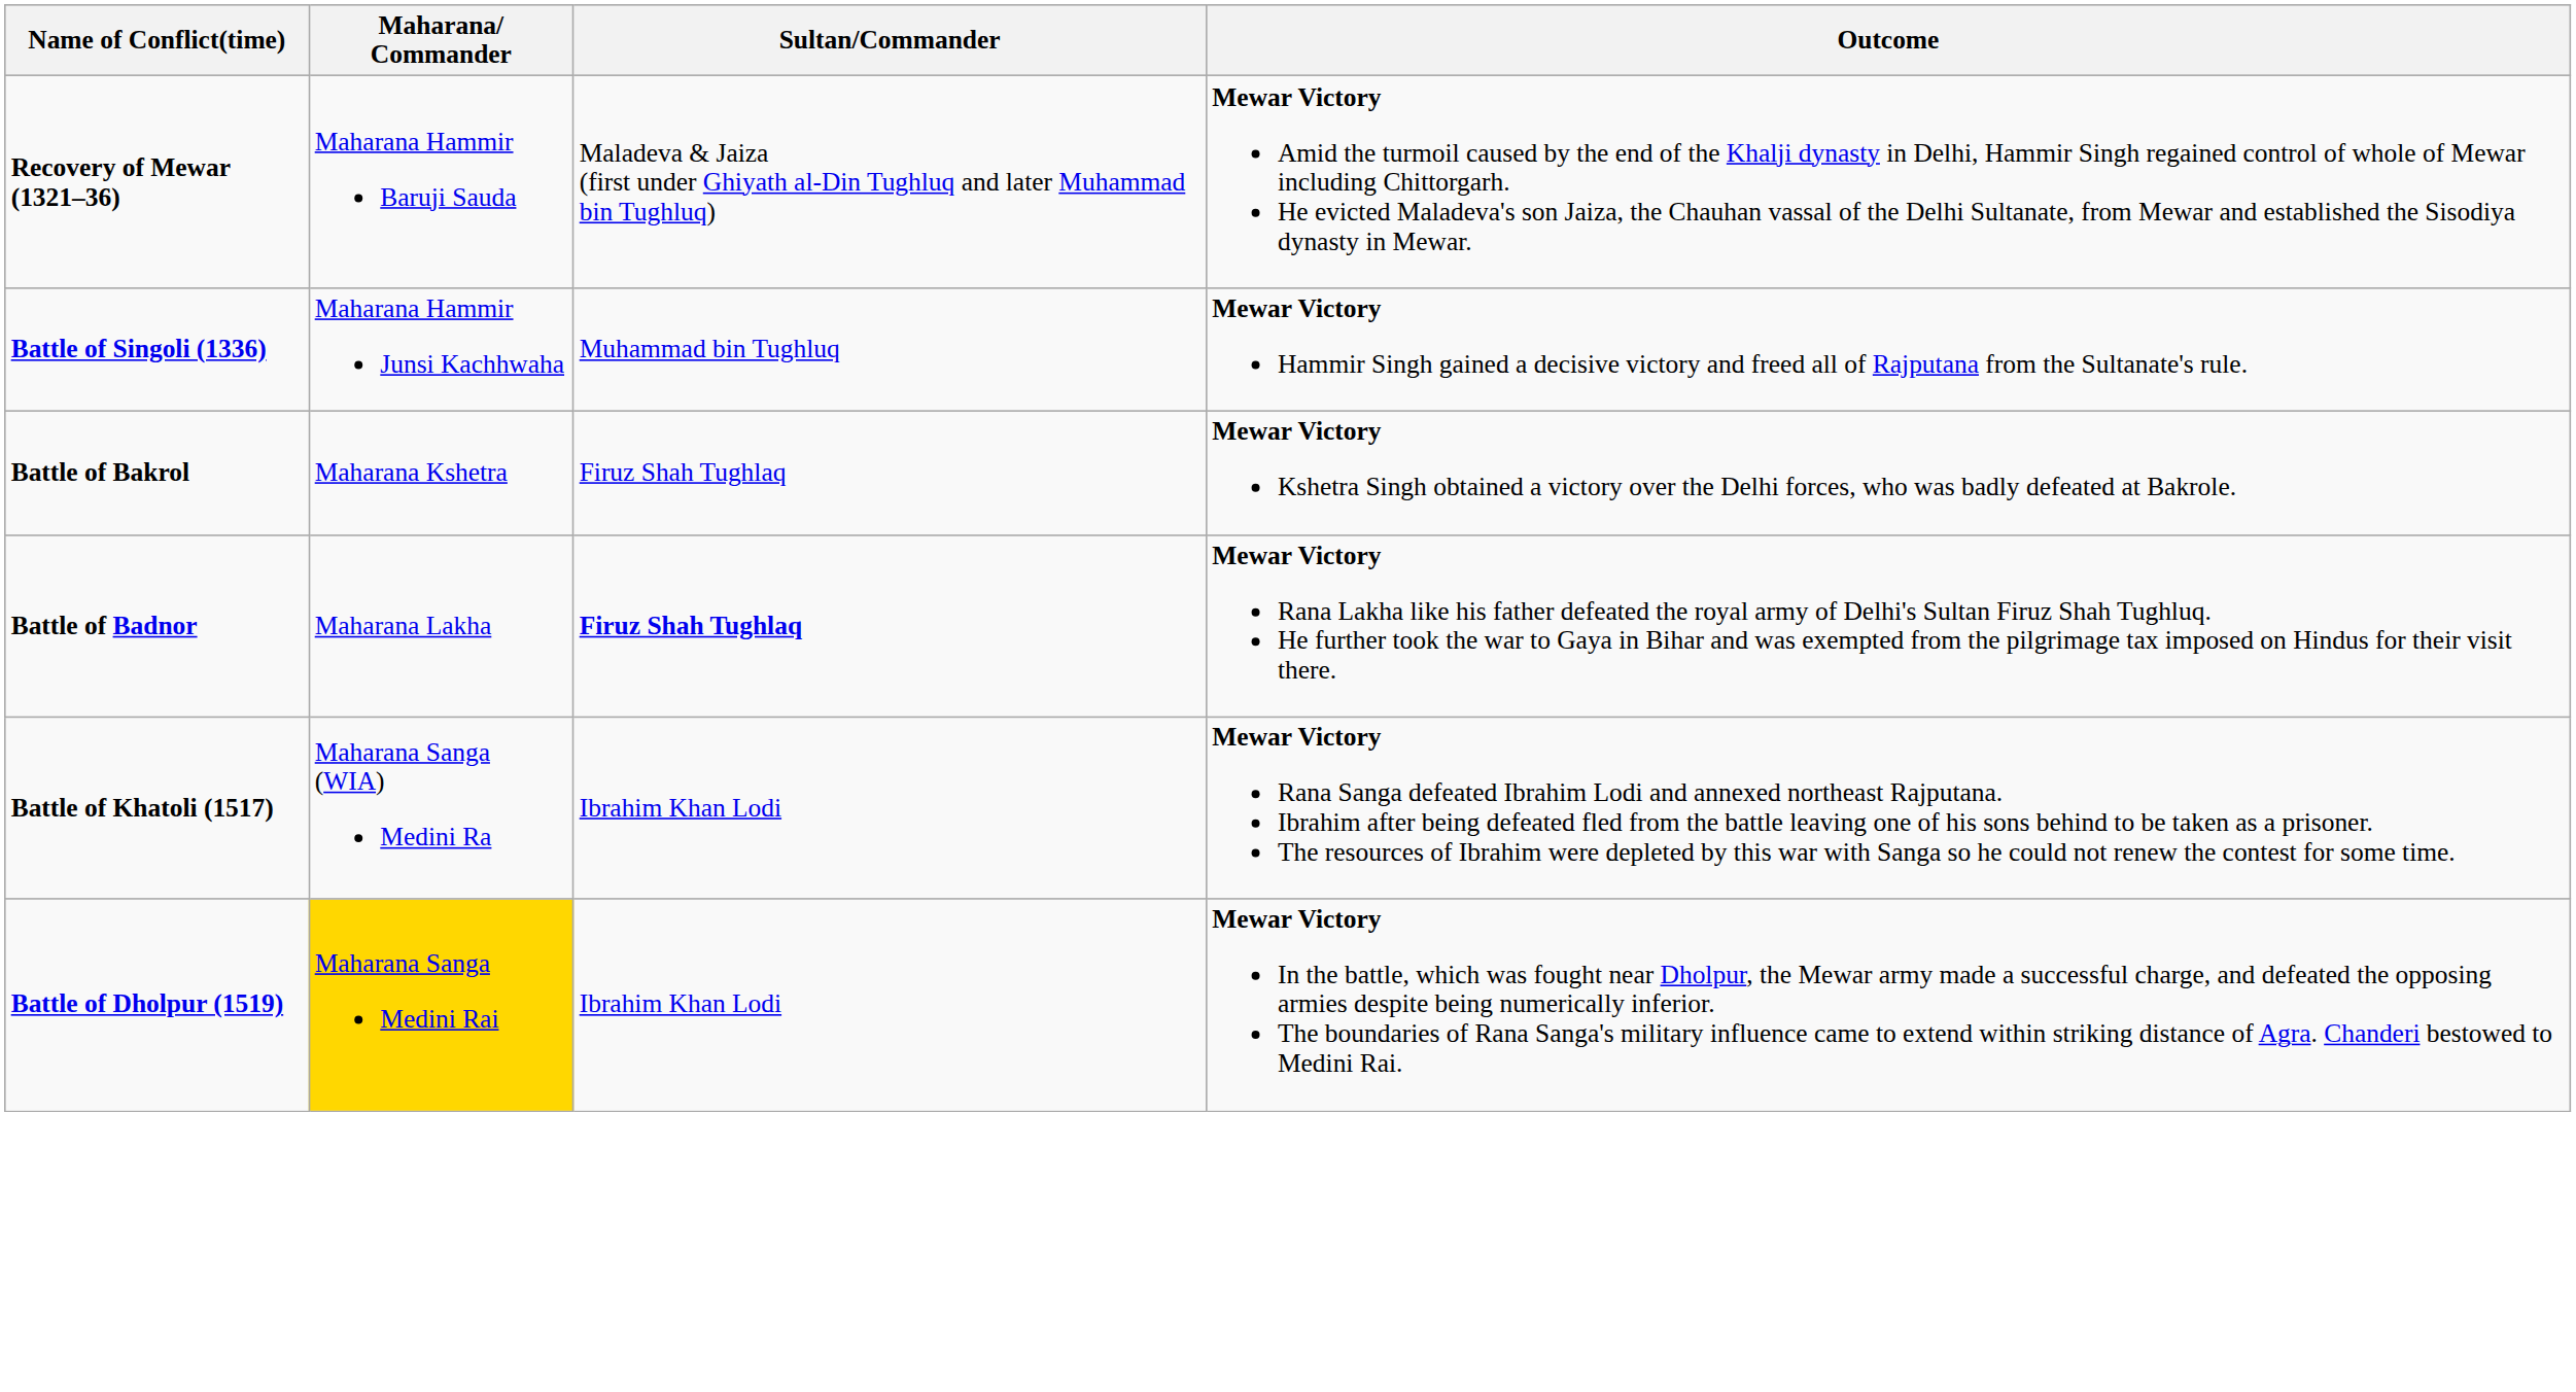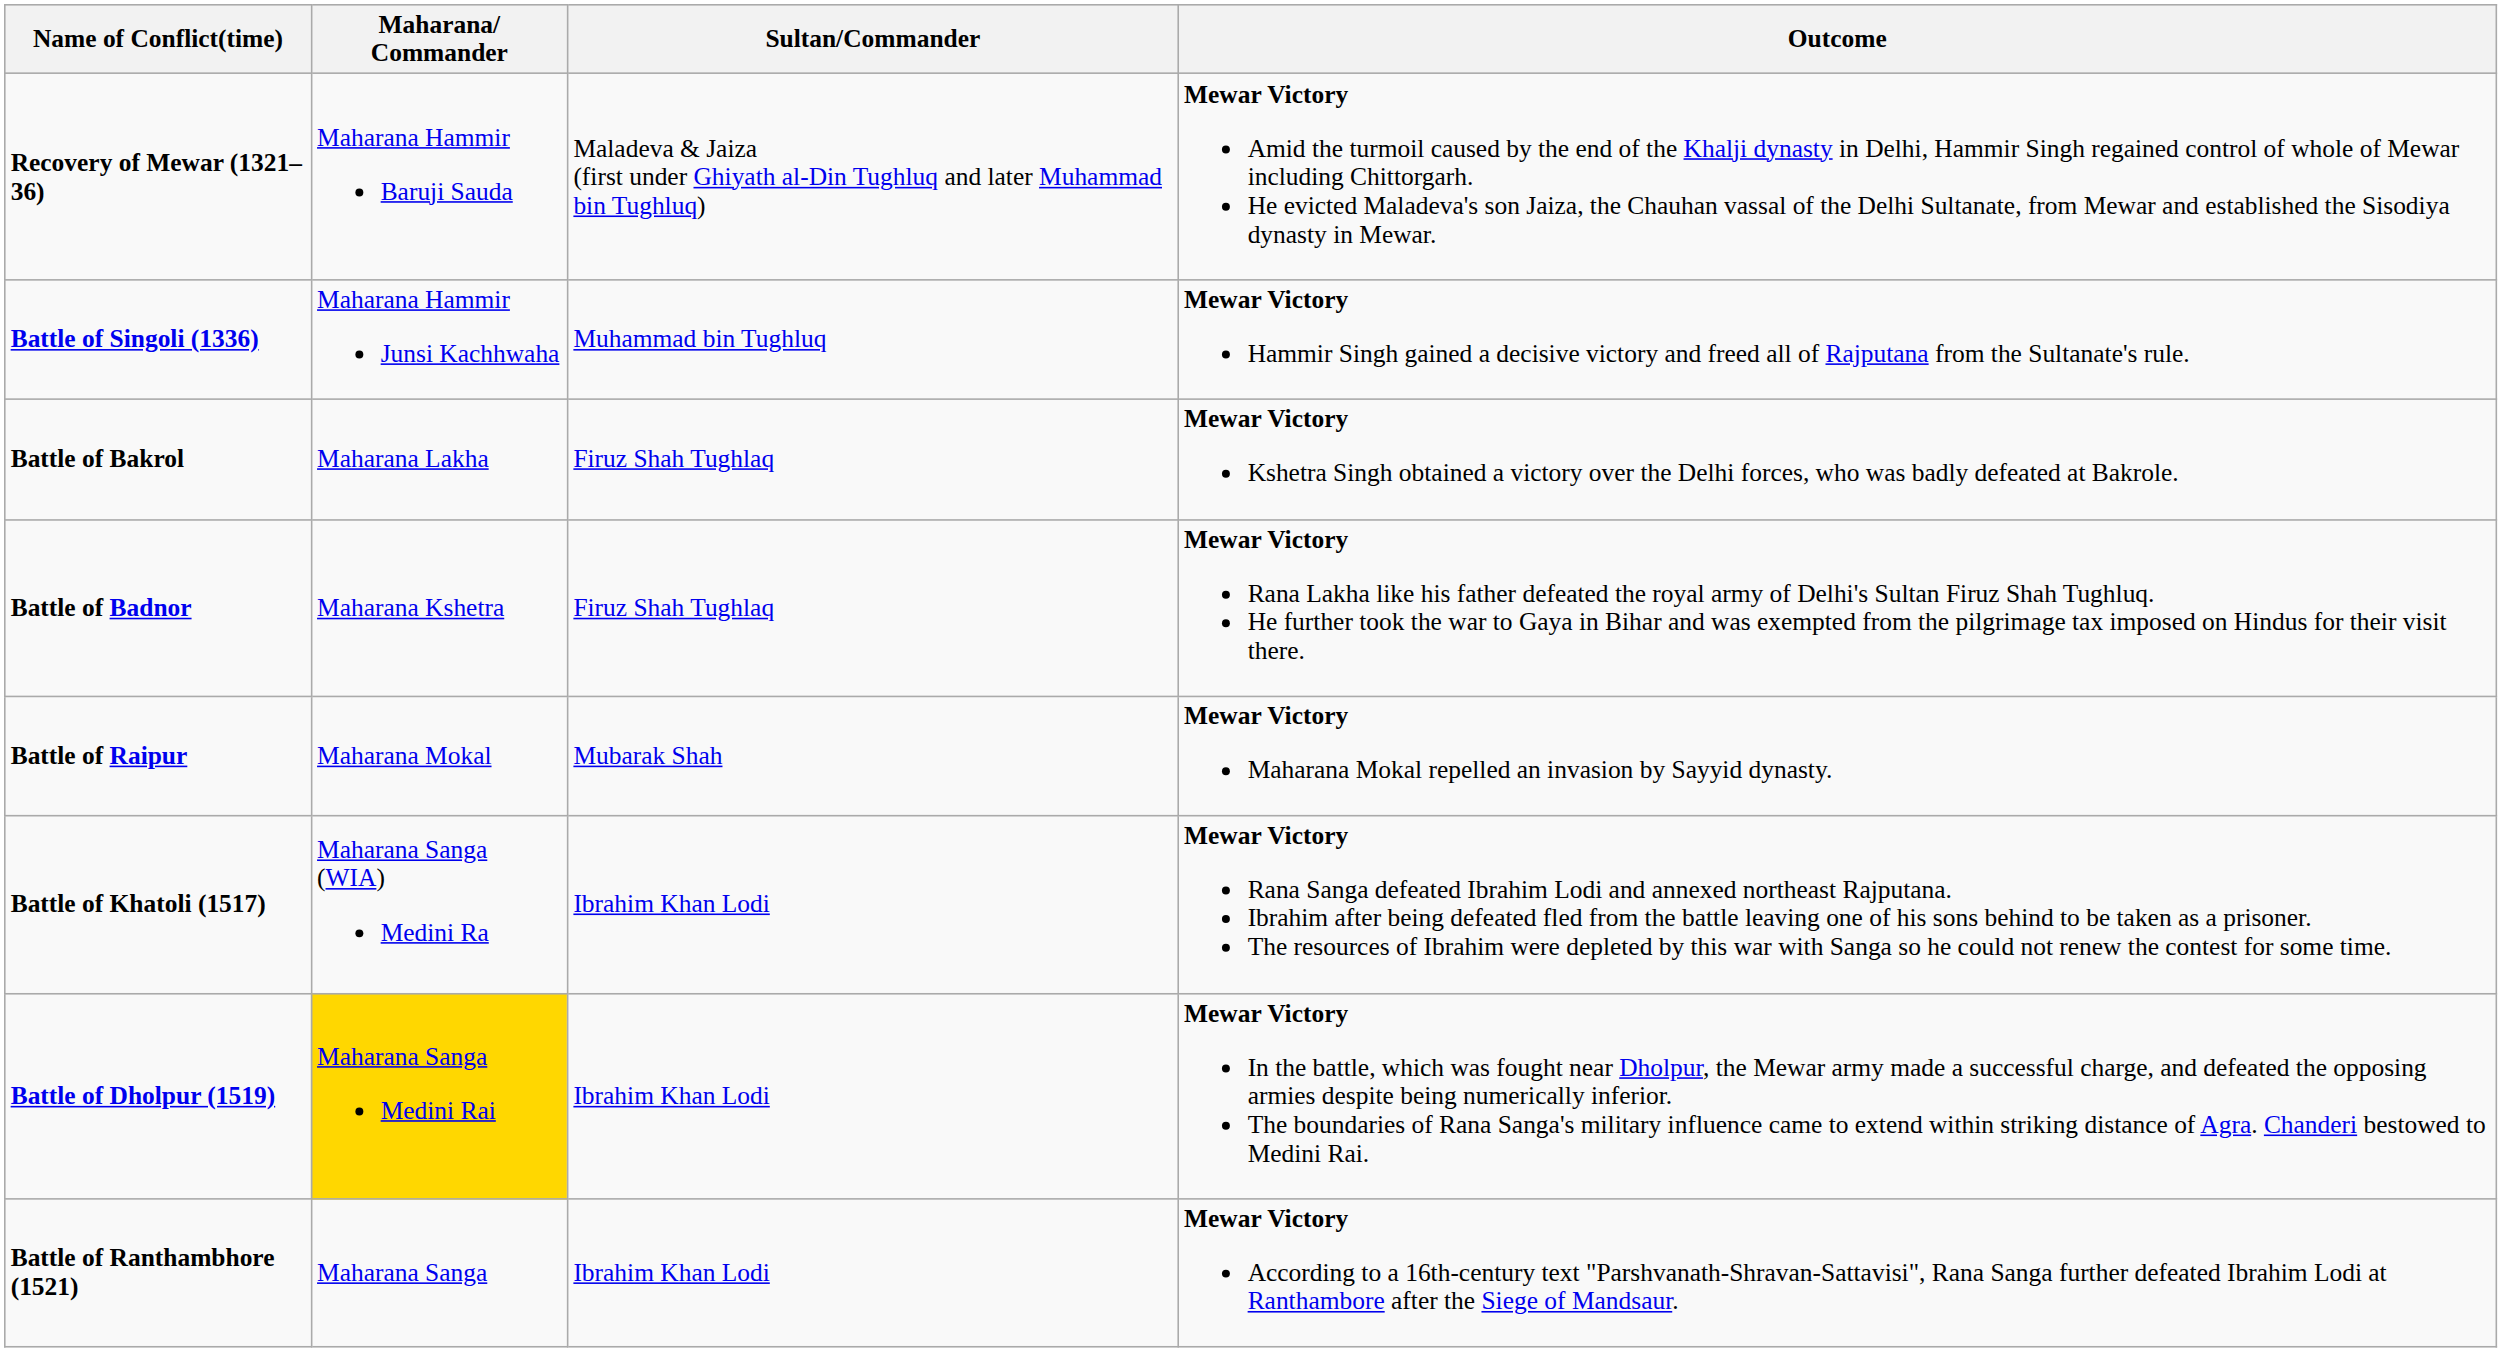 <table class="wikitable">
 <tr>
 <th><strong>Name of Conflict(time)</strong></th>
 <th>Maharana/ Commander</th>
 <th><strong>Sultan/Commander</strong></th>
 <th>Outcome</th>
 </tr>
 <tr>
 <td><strong>Recovery of Mewar (1321–36)</strong></td>
 <td><a href='#'>Maharana Hammir</a><br><ul><li><a href='#'>Baruji Sauda</a></li></ul></td>
 <td>Maladeva & Jaiza<br>(first under <a href='#'>Ghiyath al-Din Tughluq</a> and later <a href='#'>Muhammad bin Tughluq</a>)</td>
 <td><strong>Mewar Victory</strong><br><ul><li>Amid the turmoil caused by the end of the <a href='#'>Khalji dynasty</a> in Delhi, Hammir Singh regained control of whole of Mewar including Chittorgarh.</li><li>He evicted Maladeva's son Jaiza, the Chauhan vassal of the Delhi Sultanate, from Mewar and established the Sisodiya dynasty in Mewar.</li></ul></td>
 </tr>
 <tr>
 <td><a href='#'><strong>Battle of Singoli (1336)</strong></a></td>
 <td><a href='#'>Maharana Hammir</a><br><ul><li><a href='#'>Junsi Kachhwaha</a></li></ul></td>
 <td><a href='#'>Muhammad bin Tughluq</a></td>
 <td><strong>Mewar Victory</strong><br><ul><li>Hammir Singh gained a decisive victory and freed all of <a href='#'>Rajputana</a> from the Sultanate's rule.</li></ul></td>
 </tr>
 <tr>
 <td><strong>Battle of Bakrol</strong></td>
-<td><a href='#'>Maharana Kshetra</a></td>
+<td><a href='#'>Maharana Lakha</a></td>
 <td><a href='#'>Firuz Shah Tughlaq</a></td>
 <td><strong>Mewar Victory</strong><br><ul><li>Kshetra Singh obtained a victory over the Delhi forces, who was badly defeated at Bakrole.</li></ul></td>
 </tr>
 <tr>
 <td><strong>Battle of <a href='#'>Badnor</a></strong></td>
-<td><a href='#'>Maharana Lakha</a></td>
-<td><strong><a href='#'>Firuz Shah Tughlaq</a></strong></td>
+<td><a href='#'>Maharana Kshetra</a></td>
+<td><a href='#'>Firuz Shah Tughlaq</a></td>
 <td><strong>Mewar Victory</strong><br><ul><li>Rana Lakha like his father defeated the royal army of Delhi's Sultan Firuz Shah Tughluq.</li><li>He further took the war to Gaya in Bihar and was exempted from the pilgrimage tax imposed on Hindus for their visit there.</li></ul></td>
+</tr>
+<tr>
+<td><strong>Battle of <a href='#'>Raipur</a></strong></td>
+<td><a href='#'>Maharana Mokal</a></td>
+<td><a href='#'>Mubarak Shah</a></td>
+<td><strong>Mewar Victory</strong><br><ul><li>Maharana Mokal repelled an invasion by Sayyid dynasty.</li></ul></td>
 </tr>
 <tr>
 <td><strong>Battle of Khatoli (1517)</strong></td>
 <td><a href='#'>Maharana Sanga</a><br>(<a href='#'>WIA</a>)<ul><li><a href='#'>Medini Ra</a></li></ul></td>
 <td><a href='#'>Ibrahim Khan Lodi</a></td>
 <td><strong>Mewar Victory</strong><br><ul><li>Rana Sanga defeated Ibrahim Lodi and annexed northeast Rajputana.</li><li>Ibrahim after being defeated fled from the battle leaving one of his sons behind to be taken as a prisoner.</li><li>The resources of Ibrahim were depleted by this war with Sanga so he could not renew the contest for some time.</li></ul></td>
 </tr>
 <tr>
 <td><a href='#'><strong>Battle of Dholpur (1519)</strong></a></td>
 <td style="background: gold;"><a href='#'>Maharana Sanga</a><br><ul><li><a href='#'>Medini Rai</a></li></ul></td>
 <td><a href='#'>Ibrahim Khan Lodi</a></td>
 <td><strong>Mewar Victory</strong><br><ul><li>In the battle, which was fought near <a href='#'>Dholpur</a>, the Mewar army made a successful charge, and defeated the opposing armies despite being numerically inferior.</li><li>The boundaries of Rana Sanga's military influence came to extend within striking distance of <a href='#'>Agra</a>. <a href='#'>Chanderi</a> bestowed to Medini Rai.</li></ul></td>
 </tr>
+<tr>
+<td><strong>Battle of Ranthambhore (1521)</strong></td>
+<td><a href='#'>Maharana Sanga</a></td>
+<td><a href='#'>Ibrahim Khan Lodi</a></td>
+<td><strong>Mewar Victory</strong><br><ul><li>According to a 16th-century text "Parshvanath-Shravan-Sattavisi", Rana Sanga further defeated Ibrahim Lodi at <a href='#'>Ranthambore</a> after the <a href='#'>Siege of Mandsaur</a>.</li></ul></td>
+</tr>
 </table>
